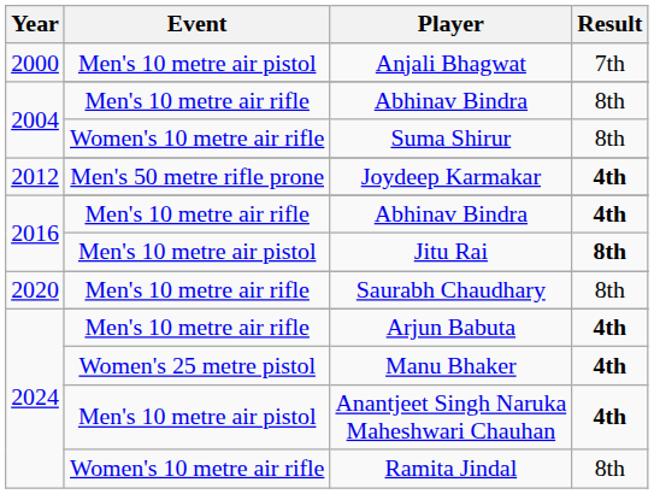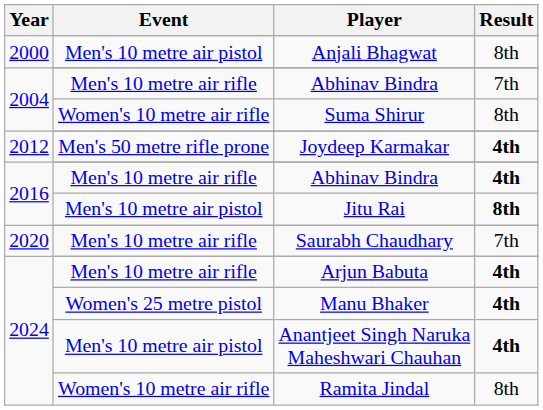 <table class="wikitable" style="text-align:center;">
 <tr>
 <th>Year</th>
 <th>Event</th>
 <th>Player</th>
 <th>Result</th>
 </tr>
 <tr>
 <td rowspan = "2"><a href='#'>2000</a></td>
 </tr>
 <tr>
 <td><a href='#'>Men's 10 metre air pistol</a></td>
 <td><a href='#'>Anjali Bhagwat</a></td>
-<td>7th</td>
+<td>8th</td>
 </tr>
 <tr>
 <td rowspan = "3"><a href='#'>2004</a></td>
 </tr>
 <tr>
 <td><a href='#'>Men's 10 metre air rifle</a></td>
 <td><a href='#'>Abhinav Bindra</a></td>
-<td>8th</td>
+<td>7th</td>
 </tr>
 <tr>
 <td><a href='#'>Women's 10 metre air rifle</a></td>
 <td><a href='#'>Suma Shirur</a></td>
 <td>8th</td>
 </tr>
 <tr>
 <td rowspan = "2"><a href='#'>2012</a></td>
 </tr>
 <tr>
 <td><a href='#'>Men's 50 metre rifle prone</a></td>
 <td><a href='#'>Joydeep Karmakar</a></td>
 <td><strong>4th</strong></td>
 </tr>
 <tr>
 <td rowspan = "3"><a href='#'>2016</a></td>
 </tr>
 <tr>
 <td><a href='#'>Men's 10 metre air rifle</a></td>
 <td><a href='#'>Abhinav Bindra</a></td>
 <td><strong>4th</strong></td>
 </tr>
 <tr>
 <td><a href='#'>Men's 10 metre air pistol</a></td>
 <td><a href='#'>Jitu Rai</a></td>
 <td><strong>8th</strong></td>
 </tr>
 <tr>
 <td rowspan = "2"><a href='#'>2020</a></td>
 </tr>
 <tr>
 <td><a href='#'>Men's 10 metre air rifle</a></td>
 <td><a href='#'>Saurabh Chaudhary</a></td>
-<td>8th</td>
+<td>7th</td>
 </tr>
 <tr>
 <td rowspan = "5"><a href='#'>2024</a></td>
 </tr>
 <tr>
 <td><a href='#'>Men's 10 metre air rifle</a></td>
 <td><a href='#'>Arjun Babuta</a></td>
 <td><strong>4th</strong></td>
 </tr>
 <tr>
 <td><a href='#'>Women's 25 metre pistol</a></td>
 <td><a href='#'>Manu Bhaker</a></td>
 <td><strong>4th</strong></td>
 </tr>
 <tr>
 <td><a href='#'>Men's 10 metre air pistol</a></td>
 <td><a href='#'>Anantjeet Singh Naruka</a><br><a href='#'>Maheshwari Chauhan</a></td>
 <td><strong>4th</strong></td>
 </tr>
 <tr>
 <td><a href='#'>Women's 10 metre air rifle</a></td>
 <td><a href='#'>Ramita Jindal</a></td>
 <td>8th</td>
 </tr>
 </table>
